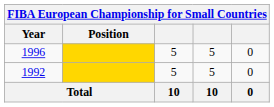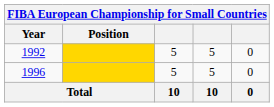 <table class="wikitable" style="text-align: center;font-size:90%;">
 <tr>
 <th colspan=5><a href='#'>FIBA European Championship for Small Countries</a></th>
 </tr>
 <tr>
 <th>Year</th>
 <th>Position</th>
 <th width=40></th>
 <th width=40></th>
 <th width=40></th>
 </tr>
 <tr>
-<td> <a href='#'>1996</a></td>
+<td> <a href='#'>1992</a></td>
 <td bgcolor=gold></td>
 <td>5</td>
 <td>5</td>
 <td>0</td>
 </tr>
 <tr>
-<td> <a href='#'>1992</a></td>
+<td> <a href='#'>1996</a></td>
 <td bgcolor=gold></td>
 <td>5</td>
 <td>5</td>
 <td>0</td>
 </tr>
 <tr>
 <th colspan=2>Total</th>
 <th>10</th>
 <th>10</th>
 <th>0</th>
 </tr>
 </table>
